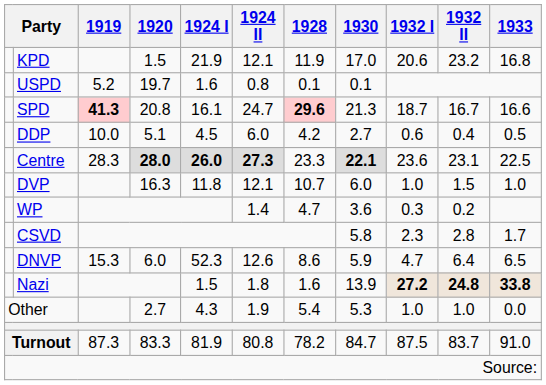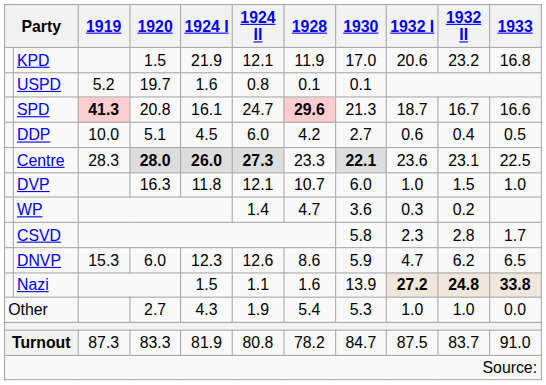 <table class=wikitable style="font-size:90%; text-align:center">
 <tr>
 <th style="width:60px" colspan=2>Party</th>
 <th style="width:40px"><a href='#'>1919</a></th>
 <th style="width:40px"><a href='#'>1920</a></th>
 <th style="width:40px"><a href='#'>1924 I</a></th>
 <th style="width:40px"><a href='#'>1924 II</a></th>
 <th style="width:40px"><a href='#'>1928</a></th>
 <th style="width:40px"><a href='#'>1930</a></th>
 <th style="width:40px"><a href='#'>1932 I</a></th>
 <th style="width:40px"><a href='#'>1932 II</a></th>
 <th style="width:40px"><a href='#'>1933</a></th>
 </tr>
 <tr>
 <td bgcolor=></td>
 <td align=left><a href='#'>KPD</a></td>
 <td></td>
 <td>1.5</td>
 <td>21.9</td>
 <td>12.1</td>
 <td>11.9</td>
 <td>17.0</td>
 <td>20.6</td>
 <td>23.2</td>
 <td>16.8</td>
 </tr>
 <tr>
 <td bgcolor=></td>
 <td align=left><a href='#'>USPD</a></td>
 <td>5.2</td>
 <td>19.7</td>
 <td>1.6</td>
 <td>0.8</td>
 <td>0.1</td>
 <td>0.1</td>
 </tr>
 <tr>
 <td bgcolor=></td>
 <td align=left><a href='#'>SPD</a></td>
 <td bgcolor=#FFCCCF><strong>41.3</strong></td>
 <td>20.8</td>
 <td>16.1</td>
 <td>24.7</td>
 <td bgcolor=#FFCCCF><strong>29.6</strong></td>
 <td>21.3</td>
 <td>18.7</td>
 <td>16.7</td>
 <td>16.6</td>
 </tr>
 <tr>
 <td bgcolor=></td>
 <td align=left><a href='#'>DDP</a></td>
 <td>10.0</td>
 <td>5.1</td>
 <td>4.5</td>
 <td>6.0</td>
 <td>4.2</td>
 <td>2.7</td>
 <td>0.6</td>
 <td>0.4</td>
 <td>0.5</td>
 </tr>
 <tr>
 <td bgcolor=></td>
 <td align=left><a href='#'>Centre</a></td>
 <td>28.3</td>
 <td bgcolor=#DDDDDD><strong>28.0</strong></td>
 <td bgcolor=#DDDDDD><strong>26.0</strong></td>
 <td bgcolor=#DDDDDD><strong>27.3</strong></td>
 <td>23.3</td>
 <td bgcolor=#DDDDDD><strong>22.1</strong></td>
 <td>23.6</td>
 <td>23.1</td>
 <td>22.5</td>
 </tr>
 <tr>
 <td bgcolor=></td>
 <td align=left><a href='#'>DVP</a></td>
 <td></td>
 <td>16.3</td>
 <td>11.8</td>
 <td>12.1</td>
 <td>10.7</td>
 <td>6.0</td>
 <td>1.0</td>
 <td>1.5</td>
 <td>1.0</td>
 </tr>
 <tr>
 <td bgcolor=></td>
 <td align=left><a href='#'>WP</a></td>
 <td colspan=3></td>
 <td>1.4</td>
 <td>4.7</td>
 <td>3.6</td>
 <td>0.3</td>
 <td>0.2</td>
 </tr>
 <tr>
 <td bgcolor=></td>
 <td align=left><a href='#'>CSVD</a></td>
 <td colspan=5></td>
 <td>5.8</td>
 <td>2.3</td>
 <td>2.8</td>
 <td>1.7</td>
 </tr>
 <tr>
 <td bgcolor=></td>
 <td align=left><a href='#'>DNVP</a></td>
 <td>15.3</td>
 <td>6.0</td>
-<td>52.3</td>
+<td>12.3</td>
 <td>12.6</td>
 <td>8.6</td>
 <td>5.9</td>
 <td>4.7</td>
-<td>6.4</td>
+<td>6.2</td>
 <td>6.5</td>
 </tr>
 <tr>
 <td bgcolor=></td>
 <td align=left><a href='#'>Nazi</a></td>
 <td colspan=2></td>
 <td>1.5</td>
-<td>1.8</td>
+<td>1.1</td>
 <td>1.6</td>
 <td>13.9</td>
 <td bgcolor=#F0E6DB><strong>27.2</strong></td>
 <td bgcolor=#F0E6DB><strong>24.8</strong></td>
 <td bgcolor=#F0E6DB><strong>33.8</strong></td>
 </tr>
 <tr>
 <td colspan=2 align=left>Other</td>
 <td></td>
 <td>2.7</td>
 <td>4.3</td>
 <td>1.9</td>
 <td>5.4</td>
 <td>5.3</td>
 <td>1.0</td>
 <td>1.0</td>
 <td>0.0</td>
 </tr>
 <tr>
 <th colspan=11></th>
 </tr>
 <tr>
 <th colspan=2 align=left>Turnout</th>
 <td>87.3</td>
 <td>83.3</td>
 <td>81.9</td>
 <td>80.8</td>
 <td>78.2</td>
 <td>84.7</td>
 <td>87.5</td>
 <td>83.7</td>
 <td>91.0</td>
 </tr>
 <tr>
 <td colspan=11 align=right>Source: </td>
 </tr>
 </table>
